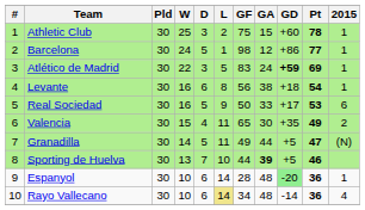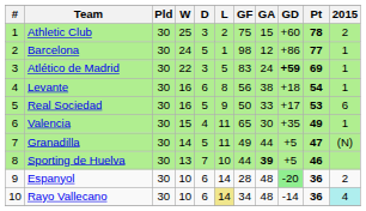 <table class=wikitable style="text-align: center;">
 <tr>
 </tr>
 <tr>
 <th width=20>#</th>
 <th width=170>Team</th>
 <th width=20>Pld</th>
 <th width=20>W</th>
 <th width=20>D</th>
 <th width=20>L</th>
 <th width=20>GF</th>
 <th width=20>GA</th>
 <th width=20>GD</th>
 <th width=30>Pt</th>
 <th width=30>2015</th>
 </tr>
 <tr bgcolor=B0EE90>
 <td>1</td>
 <td align="left"><a href='#'>Athletic Club</a></td>
 <td>30</td>
 <td>25</td>
 <td>3</td>
 <td>2</td>
 <td>75</td>
 <td>15</td>
 <td>+60</td>
 <td><strong>78</strong></td>
-<td> 1</td>
+<td> 2</td>
 </tr>
 <tr bgcolor=B0EE90>
 <td>2</td>
 <td align="left"><a href='#'>Barcelona</a></td>
 <td>30</td>
 <td>24</td>
 <td>5</td>
 <td>1</td>
 <td>98</td>
 <td>12</td>
 <td>+86</td>
 <td><strong>77</strong></td>
 <td> 1</td>
 </tr>
 <tr bgcolor=B0EE90>
 <td>3</td>
 <td align="left"><a href='#'>Atlético de Madrid</a></td>
 <td>30</td>
 <td>22</td>
 <td>3</td>
 <td>5</td>
 <td>83</td>
 <td>24</td>
 <td><strong>+59</strong></td>
 <td><strong>69</strong></td>
 <td> 1</td>
 </tr>
 <tr bgcolor=B0EE90>
 <td>4</td>
 <td align="left"><a href='#'>Levante</a></td>
 <td>30</td>
 <td>16</td>
 <td>6</td>
 <td>8</td>
 <td>56</td>
 <td>38</td>
 <td>+18</td>
 <td><strong>54</strong></td>
 <td> 1</td>
 </tr>
 <tr bgcolor=B0EE90>
 <td>5</td>
 <td align="left"><a href='#'>Real Sociedad</a></td>
 <td>30</td>
 <td>16</td>
 <td>5</td>
 <td>9</td>
 <td>50</td>
 <td>33</td>
 <td>+17</td>
 <td><strong>53</strong></td>
 <td> 6</td>
 </tr>
 <tr bgcolor=B0EE90>
 <td>6</td>
 <td align="left"><a href='#'>Valencia</a></td>
 <td>30</td>
 <td>15</td>
 <td>4</td>
 <td>11</td>
 <td>65</td>
 <td>30</td>
 <td>+35</td>
 <td><strong>49</strong></td>
-<td> 2</td>
+<td> 1</td>
 </tr>
 <tr bgcolor=B0EE90>
 <td>7</td>
 <td align="left"><a href='#'>Granadilla</a></td>
 <td>30</td>
 <td>14</td>
 <td>5</td>
 <td>11</td>
 <td>49</td>
 <td>44</td>
 <td>+5</td>
 <td><strong>47</strong></td>
 <td>(N)</td>
 </tr>
 <tr bgcolor=B0EE90>
 <td>8</td>
 <td align="left"><a href='#'>Sporting de Huelva</a></td>
 <td>30</td>
 <td>13</td>
 <td>7</td>
 <td>10</td>
 <td>44</td>
 <td><strong>39</strong></td>
 <td>+5</td>
 <td><strong>46</strong></td>
 <td></td>
 </tr>
 <tr>
 <td>9</td>
 <td align="left"><a href='#'>Espanyol</a></td>
 <td>30</td>
 <td>10</td>
 <td>6</td>
 <td>14</td>
 <td>28</td>
 <td>48</td>
 <td style="background: lightgreen;">-20</td>
 <td><strong>36</strong></td>
-<td> 1</td>
+<td> 2</td>
 </tr>
 <tr>
 <td>10</td>
 <td align="left"><a href='#'>Rayo Vallecano</a></td>
 <td>30</td>
 <td>10</td>
 <td>6</td>
 <td style="background: khaki;">14</td>
 <td>34</td>
 <td>48</td>
 <td>-14</td>
 <td><strong>36</strong></td>
-<td> 4</td>
+<td style="background: paleturquoise;"> 4</td>
 </tr>
 <tr>
 </tr>
 </table>
